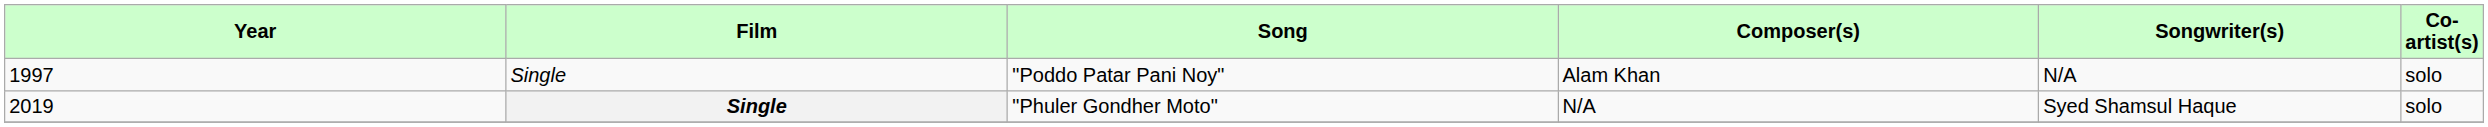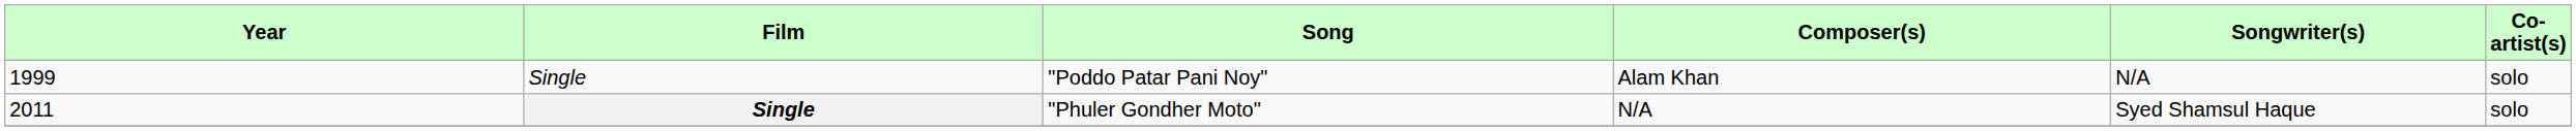 <table class="wikitable plainrowheaders" width="100%" textcolor:#000;">
 <tr style="background:#cfc; text-align:center;">
 <td scope="col" width=21%><strong>Year</strong></td>
 <td scope="col" width=21%><strong>Film</strong></td>
 <td scope="col" width=23%><strong>Song</strong></td>
 <td scope="col" width=20%><strong>Composer(s)</strong></td>
 <td scope="col" width=20%><strong>Songwriter(s)</strong></td>
 <td scope="col" width=21%><strong>Co-artist(s)</strong></td>
 </tr>
 <tr>
-<td>1997</td>
+<td>1999</td>
 <td><em>Single</em></td>
 <td>"Poddo Patar Pani Noy"</td>
 <td>Alam Khan</td>
 <td>N/A</td>
 <td>solo</td>
 </tr>
 <tr>
-<td>2019</td>
+<td>2011</td>
 <th><em>Single</em></th>
 <td>"Phuler Gondher Moto"</td>
 <td>N/A</td>
 <td>Syed Shamsul Haque</td>
 <td>solo</td>
 </tr>
 <tr>
 </tr>
 </table>
